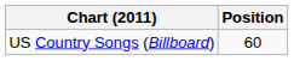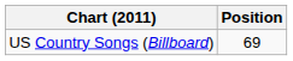 <table class="wikitable sortable">
 <tr>
 <th scope="col">Chart (2011)</th>
 <th scope="col">Position</th>
 </tr>
 <tr>
 <td>US <a href='#'>Country Songs</a> (<em><a href='#'>Billboard</a></em>)</td>
-<td align="center">60</td>
+<td align="center">69</td>
 </tr>
 </table>
